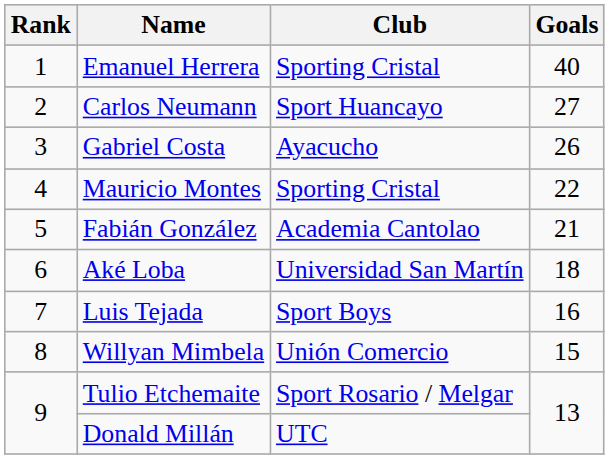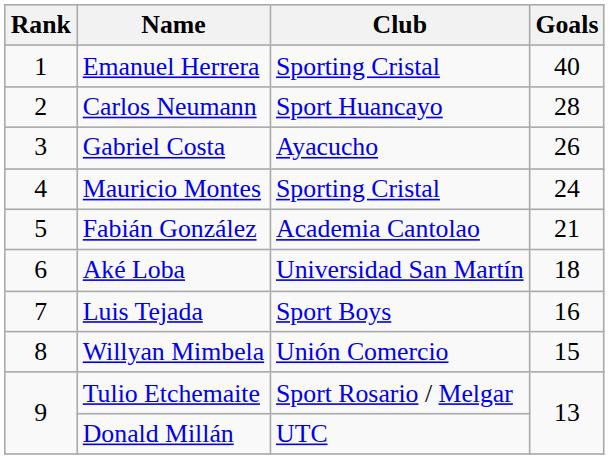 <table class="wikitable" border="1">
 <tr>
 <th>Rank</th>
 <th>Name</th>
 <th>Club</th>
 <th>Goals</th>
 </tr>
 <tr>
 <td align=center>1</td>
 <td> <a href='#'>Emanuel Herrera</a></td>
 <td><a href='#'>Sporting Cristal</a></td>
 <td align=center>40</td>
 </tr>
 <tr>
 <td align=center>2</td>
 <td> <a href='#'>Carlos Neumann</a></td>
 <td><a href='#'>Sport Huancayo</a></td>
-<td align=center>27</td>
+<td align=center>28</td>
 </tr>
 <tr>
 <td align=center>3</td>
 <td> <a href='#'>Gabriel Costa</a></td>
 <td><a href='#'>Ayacucho</a></td>
 <td align=center>26</td>
 </tr>
 <tr>
 <td align=center>4</td>
 <td> <a href='#'>Mauricio Montes</a></td>
 <td><a href='#'>Sporting Cristal</a></td>
-<td align=center>22</td>
+<td align=center>24</td>
 </tr>
 <tr>
 <td align=center>5</td>
 <td> <a href='#'>Fabián González</a></td>
 <td><a href='#'>Academia Cantolao</a></td>
 <td align=center>21</td>
 </tr>
 <tr>
 <td align=center>6</td>
 <td> <a href='#'>Aké Loba</a></td>
 <td><a href='#'>Universidad San Martín</a></td>
 <td align=center>18</td>
 </tr>
 <tr>
 <td align=center>7</td>
 <td> <a href='#'>Luis Tejada</a></td>
 <td><a href='#'>Sport Boys</a></td>
 <td align=center>16</td>
 </tr>
 <tr>
 <td align=center>8</td>
 <td> <a href='#'>Willyan Mimbela</a></td>
 <td><a href='#'>Unión Comercio</a></td>
 <td align=center>15</td>
 </tr>
 <tr>
 <td rowspan=2 align=center>9</td>
 <td> <a href='#'>Tulio Etchemaite</a></td>
 <td><a href='#'>Sport Rosario</a> / <a href='#'>Melgar</a></td>
 <td rowspan=2 align=center>13</td>
 </tr>
 <tr>
 <td> <a href='#'>Donald Millán</a></td>
 <td><a href='#'>UTC</a></td>
 </tr>
 </table>
